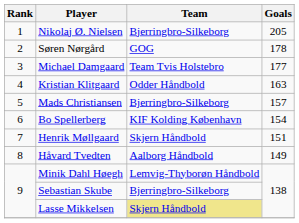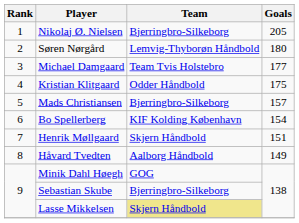 <table class="wikitable" style="text-align:center">
 <tr>
 <th>Rank</th>
 <th>Player</th>
 <th>Team</th>
 <th>Goals</th>
 </tr>
 <tr>
 <td>1</td>
 <td align=left> <a href='#'>Nikolaj Ø. Nielsen</a></td>
 <td align=left><a href='#'>Bjerringbro-Silkeborg</a></td>
 <td>205</td>
 </tr>
 <tr>
 <td>2</td>
 <td align=left> Søren Nørgård</td>
-<td align=left><a href='#'>GOG</a></td>
-<td>178</td>
+<td align=left><a href='#'>Lemvig-Thyborøn Håndbold</a></td>
+<td>180</td>
 </tr>
 <tr>
 <td>3</td>
 <td align=left> <a href='#'>Michael Damgaard</a></td>
 <td align=left><a href='#'>Team Tvis Holstebro</a></td>
 <td>177</td>
 </tr>
 <tr>
 <td>4</td>
 <td align=left> <a href='#'>Kristian Klitgaard</a></td>
 <td align=left><a href='#'>Odder Håndbold</a></td>
-<td>163</td>
+<td>175</td>
 </tr>
 <tr>
 <td>5</td>
 <td align=left> <a href='#'>Mads Christiansen</a></td>
 <td align=left><a href='#'>Bjerringbro-Silkeborg</a></td>
 <td>157</td>
 </tr>
 <tr>
 <td>6</td>
 <td align=left> <a href='#'>Bo Spellerberg</a></td>
 <td align=left><a href='#'>KIF Kolding København</a></td>
 <td>154</td>
 </tr>
 <tr>
 <td>7</td>
 <td align=left> <a href='#'>Henrik Møllgaard</a></td>
 <td align=left><a href='#'>Skjern Håndbold</a></td>
 <td>151</td>
 </tr>
 <tr>
 <td>8</td>
 <td align=left> <a href='#'>Håvard Tvedten</a></td>
 <td align=left><a href='#'>Aalborg Håndbold</a></td>
 <td>149</td>
 </tr>
 <tr>
 <td rowspan="3">9</td>
 <td align=left> <a href='#'>Minik Dahl Høegh</a></td>
-<td align=left><a href='#'>Lemvig-Thyborøn Håndbold</a></td>
+<td align=left><a href='#'>GOG</a></td>
 <td rowspan="3">138</td>
 </tr>
 <tr>
 <td align=left> <a href='#'>Sebastian Skube</a></td>
 <td align=left><a href='#'>Bjerringbro-Silkeborg</a></td>
 </tr>
 <tr>
 <td align=left> <a href='#'>Lasse Mikkelsen</a></td>
 <td align=left style="background: khaki;"><a href='#'>Skjern Håndbold</a></td>
 </tr>
 <tr>
 </tr>
 </table>
